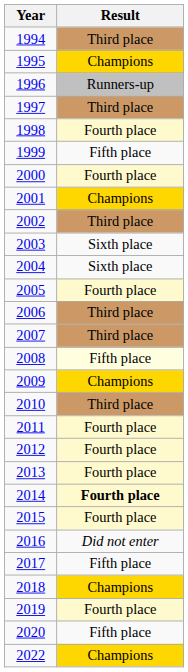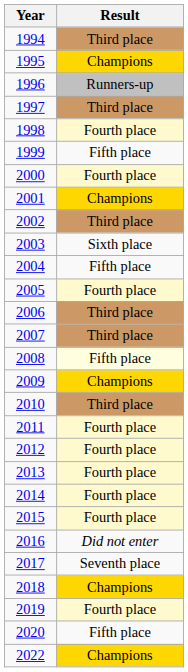 <table class="wikitable sortable"  style="text-align:center; width:200px;">
 <tr>
 <th data-sort-type="number">Year</th>
 <th data-sort-type="number">Result</th>
 </tr>
 <tr>
 <td><a href='#'>1994</a></td>
 <td bgcolor=#c96>Third place</td>
 </tr>
 <tr>
 <td><a href='#'>1995</a></td>
 <td bgcolor=gold>Champions</td>
 </tr>
 <tr>
 <td><a href='#'>1996</a></td>
 <td bgcolor=silver>Runners-up</td>
 </tr>
 <tr>
 <td><a href='#'>1997</a></td>
 <td bgcolor=#c96>Third place</td>
 </tr>
 <tr>
 <td><a href='#'>1998</a></td>
 <td bgcolor=LemonChiffon>Fourth place</td>
 </tr>
 <tr>
 <td><a href='#'>1999</a></td>
 <td>Fifth place</td>
 </tr>
 <tr>
 <td><a href='#'>2000</a></td>
 <td bgcolor=LemonChiffon>Fourth place</td>
 </tr>
 <tr>
 <td><a href='#'>2001</a></td>
 <td bgcolor=gold>Champions</td>
 </tr>
 <tr>
 <td><a href='#'>2002</a></td>
 <td bgcolor=#c96>Third place</td>
 </tr>
 <tr>
 <td><a href='#'>2003</a></td>
 <td>Sixth place</td>
 </tr>
 <tr>
 <td><a href='#'>2004</a></td>
-<td>Sixth place</td>
+<td>Fifth place</td>
 </tr>
 <tr>
 <td><a href='#'>2005</a></td>
 <td bgcolor=LemonChiffon>Fourth place</td>
 </tr>
 <tr>
 <td><a href='#'>2006</a></td>
 <td bgcolor=#c96>Third place</td>
 </tr>
 <tr>
 <td><a href='#'>2007</a></td>
 <td bgcolor=#c96>Third place</td>
 </tr>
 <tr>
 <td><a href='#'>2008</a></td>
 <td style="background: lightyellow;">Fifth place</td>
 </tr>
 <tr>
 <td><a href='#'>2009</a></td>
 <td bgcolor=gold>Champions</td>
 </tr>
 <tr>
 <td><a href='#'>2010</a></td>
 <td bgcolor=#c96>Third place</td>
 </tr>
 <tr>
 <td><a href='#'>2011</a></td>
 <td bgcolor=LemonChiffon>Fourth place</td>
 </tr>
 <tr>
 <td><a href='#'>2012</a></td>
 <td bgcolor=LemonChiffon>Fourth place</td>
 </tr>
 <tr>
 <td><a href='#'>2013</a></td>
 <td bgcolor=LemonChiffon>Fourth place</td>
 </tr>
 <tr>
 <td><a href='#'>2014</a></td>
-<td bgcolor=LemonChiffon><strong>Fourth place</strong></td>
+<td bgcolor=LemonChiffon>Fourth place</td>
 </tr>
 <tr>
 <td><a href='#'>2015</a></td>
 <td bgcolor=LemonChiffon>Fourth place</td>
 </tr>
 <tr>
 <td><a href='#'>2016</a></td>
 <td colspan=7><em>Did not enter</em></td>
 </tr>
 <tr>
 <td><a href='#'>2017</a></td>
-<td>Fifth place</td>
+<td>Seventh place</td>
 </tr>
 <tr>
 <td><a href='#'>2018</a></td>
 <td bgcolor=gold>Champions</td>
 </tr>
 <tr>
 <td><a href='#'>2019</a></td>
 <td bgcolor=LemonChiffon>Fourth place</td>
 </tr>
 <tr>
 <td><a href='#'>2020</a></td>
 <td>Fifth place</td>
 </tr>
 <tr>
 <td><a href='#'>2022</a></td>
 <td bgcolor=gold>Champions</td>
 </tr>
 </table>
